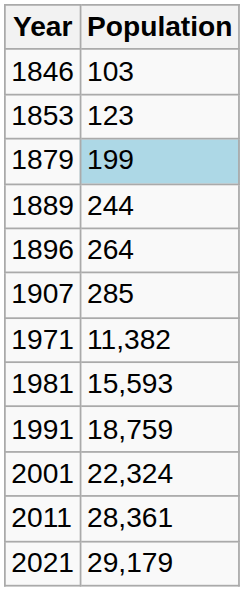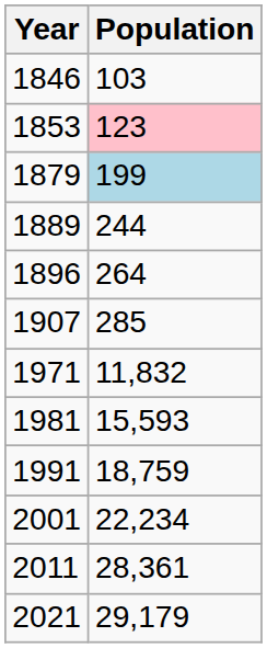 <table class="wikitable">
 <tr>
 <th>Year</th>
 <th>Population</th>
 </tr>
 <tr>
 <td>1846</td>
 <td>103</td>
 </tr>
 <tr>
 <td>1853</td>
-<td>123</td>
+<td style="background: pink;">123</td>
 </tr>
 <tr>
 <td>1879</td>
 <td style="background: lightblue;">199</td>
 </tr>
 <tr>
 <td>1889</td>
 <td>244</td>
 </tr>
 <tr>
 <td>1896</td>
 <td>264</td>
 </tr>
 <tr>
 <td>1907</td>
 <td>285</td>
 </tr>
 <tr>
 <td>1971</td>
-<td>11,382</td>
+<td>11,832</td>
 </tr>
 <tr>
 <td>1981</td>
 <td>15,593</td>
 </tr>
 <tr>
 <td>1991</td>
 <td>18,759</td>
 </tr>
 <tr>
 <td>2001</td>
-<td>22,324</td>
+<td>22,234</td>
 </tr>
 <tr>
 <td>2011</td>
 <td>28,361</td>
 </tr>
 <tr>
 <td>2021</td>
 <td>29,179</td>
 </tr>
 </table>
